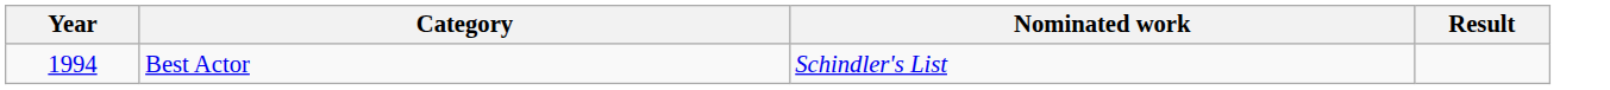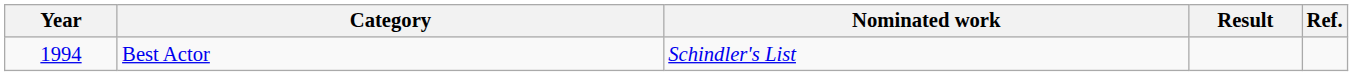 <table class=wikitable>
 <tr>
 <th scope="col" style="width:5em;">Year</th>
 <th scope="col" style="width:26em;">Category</th>
 <th scope="col" style="width:25em;">Nominated work</th>
 <th scope="col" style="width:5em;">Result</th>
+<th>Ref.</th>
 </tr>
 <tr>
 <td style="text-align:center;"><a href='#'>1994</a></td>
 <td><a href='#'>Best Actor</a></td>
 <td><em><a href='#'>Schindler's List</a></em></td>
 <td></td>
+<td></td>
 </tr>
 </table>
